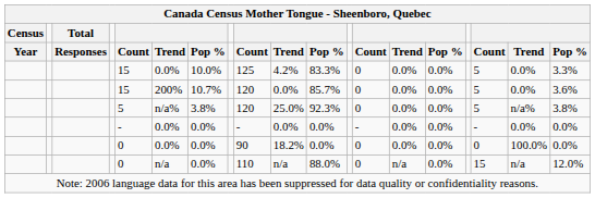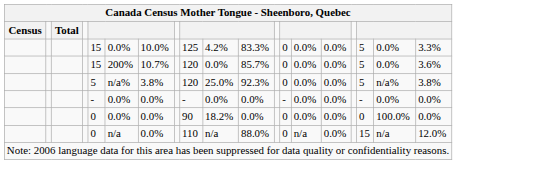 <table class="wikitable">
 <tr>
 <th colspan="19">Canada Census Mother Tongue - Sheenboro, Quebec</th>
 </tr>
 <tr>
 <th>Census</th>
 <td></td>
 <th>Total</th>
 <td colspan="1"></td>
 <th colspan="3"></th>
 <td colspan="1"></td>
 <th colspan="3"></th>
 <td colspan="1"></td>
 <th colspan="3"></th>
 <td colspan="1"></td>
 <th colspan="3"></th>
-</tr>
-<tr>
-<th>Year</th>
-<td></td>
-<th>Responses</th>
-<td></td>
-<th>Count</th>
-<th>Trend</th>
-<th>Pop %</th>
-<td></td>
-<th>Count</th>
-<th>Trend</th>
-<th>Pop %</th>
-<td></td>
-<th>Count</th>
-<th>Trend</th>
-<th>Pop %</th>
-<td></td>
-<th>Count</th>
-<th>Trend</th>
-<th>Pop %</th>
 </tr>
 <tr>
 <td></td>
 <td></td>
 <td></td>
 <td></td>
 <td>15</td>
 <td> 0.0%</td>
 <td>10.0%</td>
 <td></td>
 <td>125</td>
 <td> 4.2%</td>
 <td>83.3%</td>
 <td></td>
 <td>0</td>
 <td> 0.0%</td>
 <td>0.0%</td>
 <td></td>
 <td>5</td>
 <td> 0.0%</td>
 <td>3.3%</td>
 </tr>
 <tr>
 <td></td>
 <td></td>
 <td></td>
 <td></td>
 <td>15</td>
 <td> 200%</td>
 <td>10.7%</td>
 <td></td>
 <td>120</td>
 <td> 0.0%</td>
 <td>85.7%</td>
 <td></td>
 <td>0</td>
 <td> 0.0%</td>
 <td>0.0%</td>
 <td></td>
 <td>5</td>
 <td> 0.0%</td>
 <td>3.6%</td>
 </tr>
 <tr>
 <td></td>
 <td></td>
 <td></td>
 <td></td>
 <td>5</td>
 <td> n/a%</td>
 <td>3.8%</td>
 <td></td>
 <td>120</td>
 <td> 25.0%</td>
 <td>92.3%</td>
 <td></td>
 <td>0</td>
 <td> 0.0%</td>
 <td>0.0%</td>
 <td></td>
 <td>5</td>
 <td> n/a%</td>
 <td>3.8%</td>
 </tr>
 <tr>
 <td></td>
 <td></td>
 <td></td>
 <td></td>
 <td>-</td>
 <td> 0.0%</td>
 <td>0.0%</td>
 <td></td>
 <td>-</td>
 <td> 0.0%</td>
 <td>0.0%</td>
 <td></td>
 <td>-</td>
 <td> 0.0%</td>
 <td>0.0%</td>
 <td></td>
 <td>-</td>
 <td> 0.0%</td>
 <td>0.0%</td>
 </tr>
 <tr>
 <td></td>
 <td></td>
 <td></td>
 <td></td>
 <td>0</td>
 <td> 0.0%</td>
 <td>0.0%</td>
 <td></td>
 <td>90</td>
 <td> 18.2%</td>
 <td>0.0%</td>
 <td></td>
 <td>0</td>
 <td> 0.0%</td>
 <td>0.0%</td>
 <td></td>
 <td>0</td>
 <td> 100.0%</td>
 <td>0.0%</td>
 </tr>
 <tr>
 <td></td>
 <td></td>
 <td></td>
 <td></td>
 <td>0</td>
 <td>n/a</td>
 <td>0.0%</td>
 <td></td>
 <td>110</td>
 <td>n/a</td>
 <td>88.0%</td>
 <td></td>
 <td>0</td>
 <td>n/a</td>
 <td>0.0%</td>
 <td></td>
 <td>15</td>
 <td>n/a</td>
 <td>12.0%</td>
 </tr>
 <tr>
 <td colspan="19" align=center>Note: 2006 language data for this area has been suppressed for data quality or confidentiality reasons.</td>
 </tr>
 </table>
